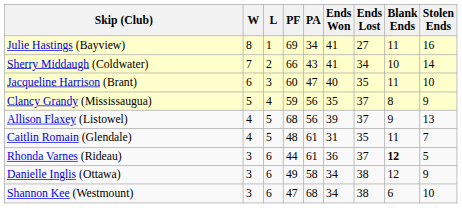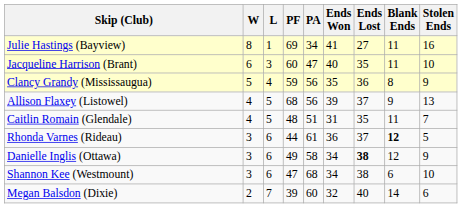 <table class="wikitable">
 <tr>
 <th bgcolor="#efefef" width="320">Skip (Club)</th>
 <th bgcolor="#efefef" width="20">W</th>
 <th bgcolor="#efefef" width="20">L</th>
 <th bgcolor="#efefef" width="20">PF</th>
 <th bgcolor="#efefef" width="20">PA</th>
 <th bgcolor="#efefef" width="20">Ends <br> Won</th>
 <th bgcolor="#efefef" width="20">Ends <br> Lost</th>
 <th bgcolor="#efefef" width="20">Blank <br> Ends</th>
 <th bgcolor="#efefef" width="20">Stolen <br> Ends</th>
 </tr>
 <tr bgcolor=#ffffcc>
 <td><a href='#'>Julie Hastings</a> (Bayview)</td>
 <td>8</td>
 <td>1</td>
 <td>69</td>
 <td>34</td>
 <td>41</td>
 <td>27</td>
 <td>11</td>
 <td>16</td>
 </tr>
 <tr bgcolor=#ffffcc>
-<td><a href='#'>Sherry Middaugh</a> (Coldwater)</td>
-<td>7</td>
-<td>2</td>
-<td>66</td>
-<td>43</td>
-<td>41</td>
-<td>34</td>
-<td>10</td>
-<td>14</td>
-</tr>
-<tr bgcolor=#ffffcc>
 <td><a href='#'>Jacqueline Harrison</a> (Brant)</td>
 <td>6</td>
 <td>3</td>
 <td>60</td>
 <td>47</td>
 <td>40</td>
 <td>35</td>
 <td>11</td>
 <td>10</td>
 </tr>
 <tr bgcolor=#ffffcc>
 <td><a href='#'>Clancy Grandy</a> (Mississaugua)</td>
 <td>5</td>
 <td>4</td>
 <td>59</td>
 <td>56</td>
 <td>35</td>
-<td>37</td>
+<td>36</td>
 <td>8</td>
 <td>9</td>
 </tr>
 <tr>
 <td><a href='#'>Allison Flaxey</a> (Listowel)</td>
 <td>4</td>
 <td>5</td>
 <td>68</td>
 <td>56</td>
 <td>39</td>
 <td>37</td>
 <td>9</td>
 <td>13</td>
 </tr>
 <tr>
 <td><a href='#'>Caitlin Romain</a> (Glendale)</td>
 <td>4</td>
 <td>5</td>
 <td>48</td>
-<td>61</td>
+<td>51</td>
 <td>31</td>
 <td>35</td>
 <td>11</td>
 <td>7</td>
 </tr>
 <tr>
 <td><a href='#'>Rhonda Varnes</a> (Rideau)</td>
 <td>3</td>
 <td>6</td>
 <td>44</td>
 <td>61</td>
 <td>36</td>
 <td>37</td>
 <td><strong>12</strong></td>
 <td>5</td>
 </tr>
 <tr>
 <td><a href='#'>Danielle Inglis</a> (Ottawa)</td>
 <td>3</td>
 <td>6</td>
 <td>49</td>
 <td>58</td>
 <td>34</td>
-<td>38</td>
+<td><strong>38</strong></td>
 <td>12</td>
 <td>9</td>
 </tr>
 <tr>
 <td><a href='#'>Shannon Kee</a> (Westmount)</td>
 <td>3</td>
 <td>6</td>
 <td>47</td>
 <td>68</td>
 <td>34</td>
 <td>38</td>
 <td>6</td>
 <td>10</td>
 </tr>
+<tr>
+<td><a href='#'>Megan Balsdon</a> (Dixie)</td>
+<td>2</td>
+<td>7</td>
+<td>39</td>
+<td>60</td>
+<td>32</td>
+<td>40</td>
+<td>14</td>
+<td>6</td>
+</tr>
 </table>
